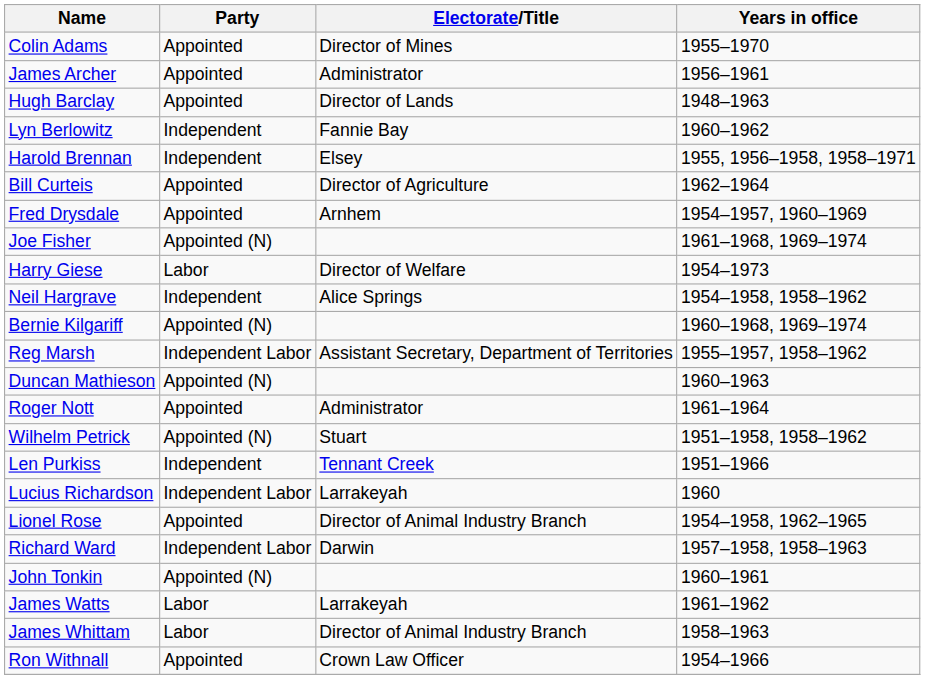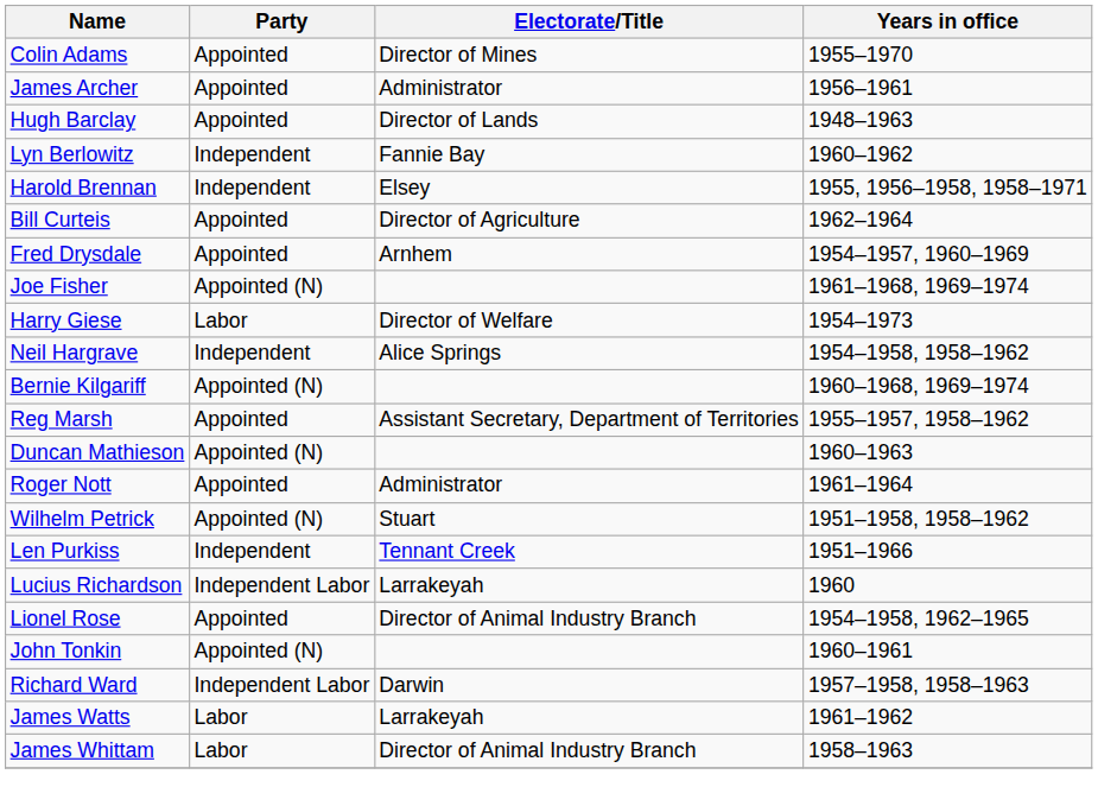 <table class="wikitable sortable">
 <tr>
 <th>Name</th>
 <th>Party</th>
 <th><a href='#'>Electorate</a>/Title</th>
 <th>Years in office</th>
 </tr>
 <tr>
 <td><a href='#'>Colin Adams</a></td>
 <td>Appointed</td>
 <td>Director of Mines</td>
 <td>1955–1970</td>
 </tr>
 <tr>
 <td><a href='#'>James Archer</a> </td>
 <td>Appointed</td>
 <td>Administrator</td>
 <td>1956–1961</td>
 </tr>
 <tr>
 <td><a href='#'>Hugh Barclay</a></td>
 <td>Appointed</td>
 <td>Director of Lands</td>
 <td>1948–1963</td>
 </tr>
 <tr>
 <td><a href='#'>Lyn Berlowitz</a></td>
 <td>Independent</td>
 <td>Fannie Bay</td>
 <td>1960–1962</td>
 </tr>
 <tr>
 <td><a href='#'>Harold Brennan</a></td>
 <td>Independent</td>
 <td>Elsey</td>
 <td>1955, 1956–1958, 1958–1971</td>
 </tr>
 <tr>
 <td><a href='#'>Bill Curteis</a></td>
 <td>Appointed</td>
 <td>Director of Agriculture</td>
 <td>1962–1964</td>
 </tr>
 <tr>
 <td><a href='#'>Fred Drysdale</a></td>
 <td>Appointed</td>
 <td>Arnhem</td>
 <td>1954–1957, 1960–1969</td>
 </tr>
 <tr>
 <td><a href='#'>Joe Fisher</a></td>
 <td>Appointed (N)</td>
 <td></td>
 <td>1961–1968, 1969–1974</td>
 </tr>
 <tr>
 <td><a href='#'>Harry Giese</a></td>
 <td>Labor</td>
 <td>Director of Welfare</td>
 <td>1954–1973</td>
 </tr>
 <tr>
 <td><a href='#'>Neil Hargrave</a></td>
 <td>Independent</td>
 <td>Alice Springs</td>
 <td>1954–1958, 1958–1962</td>
 </tr>
 <tr>
 <td><a href='#'>Bernie Kilgariff</a></td>
 <td>Appointed (N)</td>
 <td></td>
 <td>1960–1968, 1969–1974</td>
 </tr>
 <tr>
 <td><a href='#'>Reg Marsh</a></td>
-<td>Independent Labor</td>
+<td>Appointed</td>
 <td>Assistant Secretary, Department of Territories</td>
 <td>1955–1957, 1958–1962</td>
 </tr>
 <tr>
 <td><a href='#'>Duncan Mathieson</a></td>
 <td>Appointed (N)</td>
 <td></td>
 <td>1960–1963</td>
 </tr>
 <tr>
 <td><a href='#'>Roger Nott</a></td>
 <td>Appointed</td>
 <td>Administrator</td>
 <td>1961–1964</td>
 </tr>
 <tr>
 <td><a href='#'>Wilhelm Petrick</a></td>
 <td>Appointed (N)</td>
 <td>Stuart</td>
 <td>1951–1958, 1958–1962</td>
 </tr>
 <tr>
 <td><a href='#'>Len Purkiss</a></td>
 <td>Independent</td>
 <td><a href='#'>Tennant Creek</a></td>
 <td>1951–1966</td>
 </tr>
 <tr>
 <td><a href='#'>Lucius Richardson</a></td>
 <td>Independent Labor</td>
 <td>Larrakeyah</td>
 <td>1960</td>
 </tr>
 <tr>
 <td><a href='#'>Lionel Rose</a> </td>
 <td>Appointed</td>
 <td>Director of Animal Industry Branch</td>
 <td>1954–1958, 1962–1965</td>
 </tr>
 <tr>
+<td><a href='#'>John Tonkin</a></td>
+<td>Appointed (N)</td>
+<td></td>
+<td>1960–1961</td>
+</tr>
+<tr>
 <td><a href='#'>Richard Ward</a></td>
 <td>Independent Labor</td>
 <td>Darwin</td>
 <td>1957–1958, 1958–1963</td>
-</tr>
-<tr>
-<td><a href='#'>John Tonkin</a></td>
-<td>Appointed (N)</td>
-<td></td>
-<td>1960–1961</td>
 </tr>
 <tr>
 <td><a href='#'>James Watts</a></td>
 <td>Labor</td>
 <td>Larrakeyah</td>
 <td>1961–1962</td>
 </tr>
 <tr>
 <td><a href='#'>James Whittam</a></td>
 <td>Labor</td>
 <td>Director of Animal Industry Branch</td>
 <td>1958–1963</td>
 </tr>
 <tr>
-<td><a href='#'>Ron Withnall</a></td>
-<td>Appointed</td>
-<td>Crown Law Officer</td>
-<td>1954–1966</td>
-</tr>
-<tr>
 </tr>
 </table>
